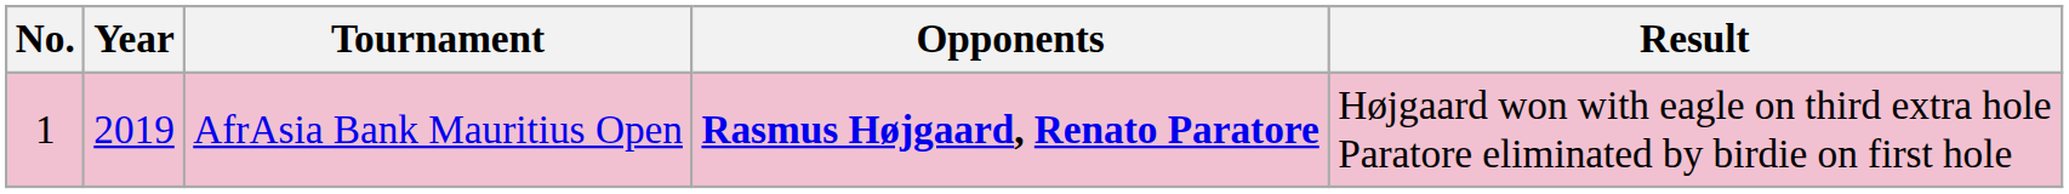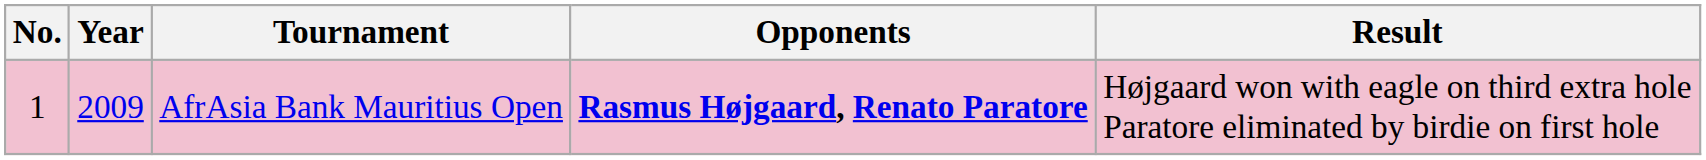 <table class="wikitable" style="font-size:95%;">
 <tr>
 <th>No.</th>
 <th>Year</th>
 <th>Tournament</th>
 <th>Opponents</th>
 <th>Result</th>
 </tr>
 <tr style="background:#F2C1D1;">
 <td align=center>1</td>
-<td><a href='#'>2019</a></td>
+<td><a href='#'>2009</a></td>
 <td><a href='#'>AfrAsia Bank Mauritius Open</a></td>
 <td><strong> <a href='#'>Rasmus Højgaard</a>,  <a href='#'>Renato Paratore</a></strong></td>
 <td>Højgaard won with eagle on third extra hole<br>Paratore eliminated by birdie on first hole</td>
 </tr>
 </table>
